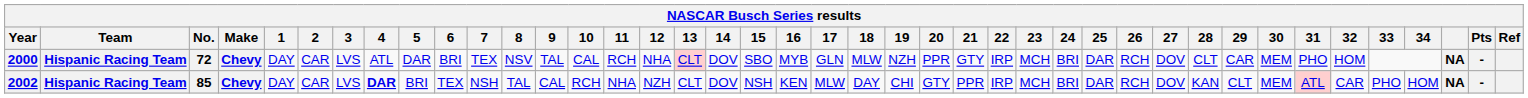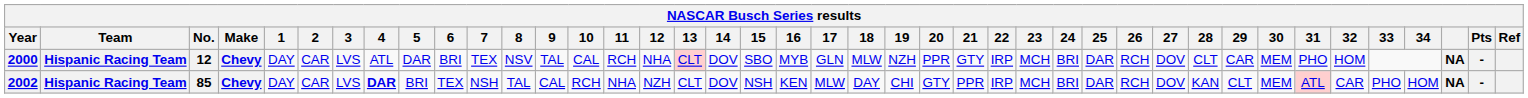 <table class="wikitable" style="text-align:center; font-size:75%">
 <tr>
 <th colspan=42><a href='#'>NASCAR Busch Series</a> results</th>
 </tr>
 <tr>
 <th>Year</th>
 <th>Team</th>
 <th>No.</th>
 <th>Make</th>
 <th>1</th>
 <th>2</th>
 <th>3</th>
 <th>4</th>
 <th>5</th>
 <th>6</th>
 <th>7</th>
 <th>8</th>
 <th>9</th>
 <th>10</th>
 <th>11</th>
 <th>12</th>
 <th>13</th>
 <th>14</th>
 <th>15</th>
 <th>16</th>
 <th>17</th>
 <th>18</th>
 <th>19</th>
 <th>20</th>
 <th>21</th>
 <th>22</th>
 <th>23</th>
 <th>24</th>
 <th>25</th>
 <th>26</th>
 <th>27</th>
 <th>28</th>
 <th>29</th>
 <th>30</th>
 <th>31</th>
 <th>32</th>
 <th>33</th>
 <th>34</th>
 <th></th>
 <th>Pts</th>
 <th>Ref</th>
 </tr>
 <tr>
 <th><a href='#'>2000</a></th>
 <th nowrap><a href='#'>Hispanic Racing Team</a></th>
-<th>72</th>
+<th>12</th>
 <th><a href='#'>Chevy</a></th>
 <td><a href='#'>DAY</a></td>
 <td><a href='#'>CAR</a></td>
 <td><a href='#'>LVS</a></td>
 <td><a href='#'>ATL</a></td>
 <td><a href='#'>DAR</a></td>
 <td><a href='#'>BRI</a></td>
 <td><a href='#'>TEX</a></td>
 <td><a href='#'>NSV</a></td>
 <td><a href='#'>TAL</a></td>
 <td><a href='#'>CAL</a></td>
 <td><a href='#'>RCH</a></td>
 <td><a href='#'>NHA</a></td>
 <td style="background:#FFCFCF;"><a href='#'>CLT</a><br></td>
 <td><a href='#'>DOV</a></td>
 <td><a href='#'>SBO</a></td>
 <td><a href='#'>MYB</a></td>
 <td><a href='#'>GLN</a></td>
 <td><a href='#'>MLW</a></td>
 <td><a href='#'>NZH</a></td>
 <td><a href='#'>PPR</a></td>
 <td><a href='#'>GTY</a></td>
 <td><a href='#'>IRP</a></td>
 <td><a href='#'>MCH</a></td>
 <td><a href='#'>BRI</a></td>
 <td><a href='#'>DAR</a></td>
 <td><a href='#'>RCH</a></td>
 <td><a href='#'>DOV</a></td>
 <td><a href='#'>CLT</a></td>
 <td><a href='#'>CAR</a></td>
 <td><a href='#'>MEM</a></td>
 <td><a href='#'>PHO</a></td>
 <td><a href='#'>HOM</a></td>
 <td colspan=2></td>
 <th>NA</th>
 <th>-</th>
 <th></th>
 </tr>
 <tr>
 <th><a href='#'>2002</a></th>
 <th nowrap><a href='#'>Hispanic Racing Team</a></th>
 <th>85</th>
 <th><a href='#'>Chevy</a></th>
 <td><a href='#'>DAY</a></td>
 <td><a href='#'>CAR</a></td>
 <td><a href='#'>LVS</a></td>
 <td><strong><a href='#'>DAR</a></strong></td>
 <td><a href='#'>BRI</a></td>
 <td><a href='#'>TEX</a></td>
 <td><a href='#'>NSH</a></td>
 <td><a href='#'>TAL</a></td>
 <td><a href='#'>CAL</a></td>
 <td><a href='#'>RCH</a></td>
 <td><a href='#'>NHA</a></td>
 <td><a href='#'>NZH</a></td>
 <td><a href='#'>CLT</a></td>
 <td><a href='#'>DOV</a></td>
 <td><a href='#'>NSH</a></td>
 <td><a href='#'>KEN</a></td>
 <td><a href='#'>MLW</a></td>
 <td><a href='#'>DAY</a></td>
 <td><a href='#'>CHI</a></td>
 <td><a href='#'>GTY</a></td>
 <td><a href='#'>PPR</a></td>
 <td><a href='#'>IRP</a></td>
 <td><a href='#'>MCH</a></td>
 <td><a href='#'>BRI</a></td>
 <td><a href='#'>DAR</a></td>
 <td><a href='#'>RCH</a></td>
 <td><a href='#'>DOV</a></td>
 <td><a href='#'>KAN</a></td>
 <td><a href='#'>CLT</a></td>
 <td><a href='#'>MEM</a></td>
 <td style="background:#FFCFCF;"><a href='#'>ATL</a><br></td>
 <td><a href='#'>CAR</a></td>
 <td><a href='#'>PHO</a></td>
 <td><a href='#'>HOM</a></td>
 <th>NA</th>
 <th>-</th>
 <th></th>
 </tr>
 </table>
